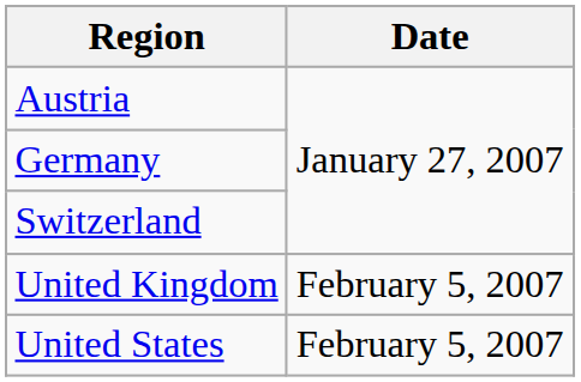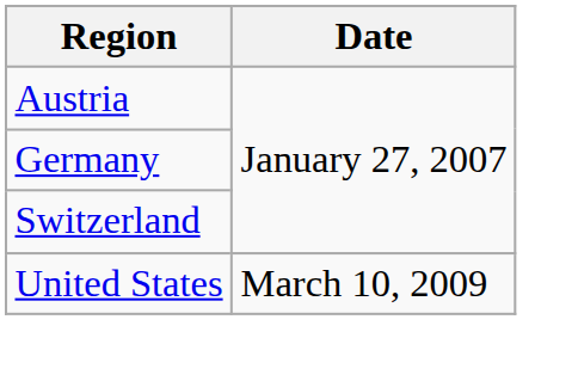 <table class="wikitable">
 <tr>
 <th>Region</th>
 <th>Date</th>
 </tr>
 <tr>
 <td><a href='#'>Austria</a></td>
 <td rowspan="3">January 27, 2007</td>
 </tr>
 <tr>
 <td><a href='#'>Germany</a></td>
 </tr>
 <tr>
 <td><a href='#'>Switzerland</a></td>
 </tr>
 <tr>
-<td><a href='#'>United Kingdom</a></td>
-<td>February 5, 2007</td>
-</tr>
-<tr>
 <td><a href='#'>United States</a></td>
-<td>February 5, 2007</td>
+<td>March 10, 2009</td>
 </tr>
 </table>
